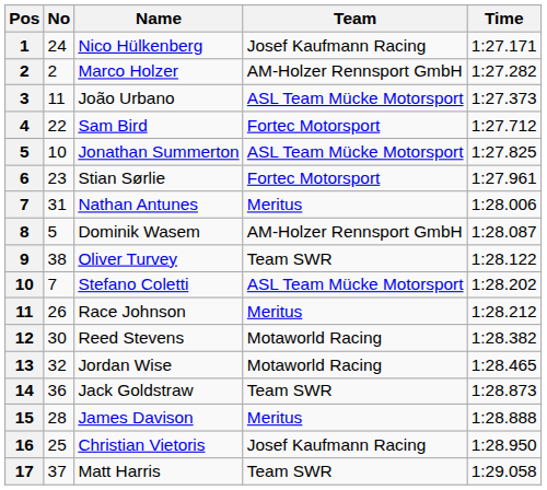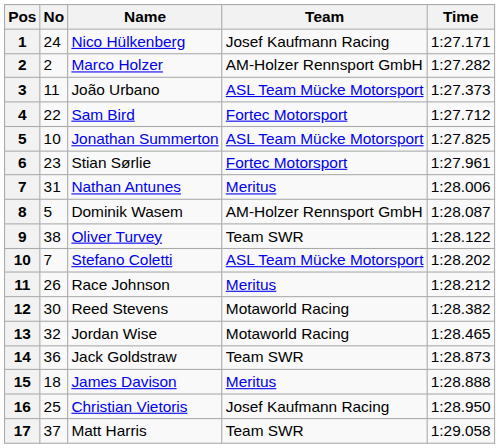 <table class="wikitable" style="font-size: 90%">
 <tr>
 <th>Pos</th>
 <th>No</th>
 <th>Name</th>
 <th>Team</th>
 <th>Time</th>
 </tr>
 <tr>
 <th>1</th>
 <td>24</td>
 <td> <a href='#'>Nico Hülkenberg</a></td>
 <td>Josef Kaufmann Racing</td>
 <td>1:27.171</td>
 </tr>
 <tr>
 <th>2</th>
 <td>2</td>
 <td> <a href='#'>Marco Holzer</a></td>
 <td>AM-Holzer Rennsport GmbH</td>
 <td>1:27.282</td>
 </tr>
 <tr>
 <th>3</th>
 <td>11</td>
 <td> João Urbano</td>
 <td><a href='#'>ASL Team Mücke Motorsport</a></td>
 <td>1:27.373</td>
 </tr>
 <tr>
 <th>4</th>
 <td>22</td>
 <td> <a href='#'>Sam Bird</a></td>
 <td><a href='#'>Fortec Motorsport</a></td>
 <td>1:27.712</td>
 </tr>
 <tr>
 <th>5</th>
 <td>10</td>
 <td> <a href='#'>Jonathan Summerton</a></td>
 <td><a href='#'>ASL Team Mücke Motorsport</a></td>
 <td>1:27.825</td>
 </tr>
 <tr>
 <th>6</th>
 <td>23</td>
 <td> Stian Sørlie</td>
 <td><a href='#'>Fortec Motorsport</a></td>
 <td>1:27.961</td>
 </tr>
 <tr>
 <th>7</th>
 <td>31</td>
 <td> <a href='#'>Nathan Antunes</a></td>
 <td><a href='#'>Meritus</a></td>
 <td>1:28.006</td>
 </tr>
 <tr>
 <th>8</th>
 <td>5</td>
 <td> Dominik Wasem</td>
 <td>AM-Holzer Rennsport GmbH</td>
 <td>1:28.087</td>
 </tr>
 <tr>
 <th>9</th>
 <td>38</td>
 <td> <a href='#'>Oliver Turvey</a></td>
 <td>Team SWR</td>
 <td>1:28.122</td>
 </tr>
 <tr>
 <th>10</th>
 <td>7</td>
 <td> <a href='#'>Stefano Coletti</a></td>
 <td><a href='#'>ASL Team Mücke Motorsport</a></td>
 <td>1:28.202</td>
 </tr>
 <tr>
 <th>11</th>
 <td>26</td>
 <td> Race Johnson</td>
 <td><a href='#'>Meritus</a></td>
 <td>1:28.212</td>
 </tr>
 <tr>
 <th>12</th>
 <td>30</td>
 <td> Reed Stevens</td>
 <td>Motaworld Racing</td>
 <td>1:28.382</td>
 </tr>
 <tr>
 <th>13</th>
 <td>32</td>
 <td> Jordan Wise</td>
 <td>Motaworld Racing</td>
 <td>1:28.465</td>
 </tr>
 <tr>
 <th>14</th>
 <td>36</td>
 <td> Jack Goldstraw</td>
 <td>Team SWR</td>
 <td>1:28.873</td>
 </tr>
 <tr>
 <th>15</th>
-<td>28</td>
+<td>18</td>
 <td> <a href='#'>James Davison</a></td>
 <td><a href='#'>Meritus</a></td>
 <td>1:28.888</td>
 </tr>
 <tr>
 <th>16</th>
 <td>25</td>
 <td> <a href='#'>Christian Vietoris</a></td>
 <td>Josef Kaufmann Racing</td>
 <td>1:28.950</td>
 </tr>
 <tr>
 <th>17</th>
 <td>37</td>
 <td> Matt Harris</td>
 <td>Team SWR</td>
 <td>1:29.058</td>
 </tr>
 </table>
